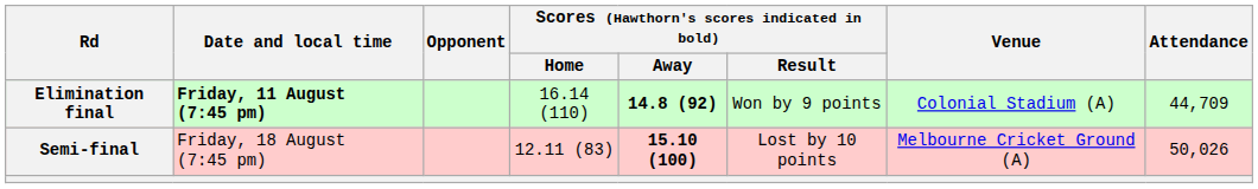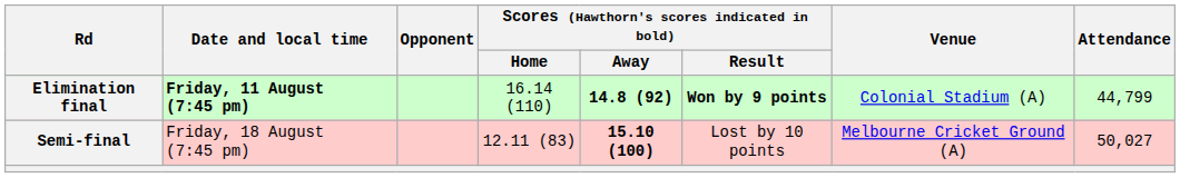 <table class="wikitable" style="font-size:90%; text-align:center; width: 100%; margin-left: auto; margin-right: auto">
 <tr>
 <th rowspan="2">Rd</th>
 <th rowspan="2">Date and local time</th>
 <th rowspan="2">Opponent</th>
 <th colspan="3">Scores <small>(Hawthorn's scores indicated in bold)</small></th>
 <th rowspan="2">Venue</th>
 <th rowspan="2">Attendance</th>
 </tr>
 <tr>
 <th>Home</th>
 <th>Away</th>
 <th>Result</th>
 </tr>
 <tr style="background:#cfc">
 <th>Elimination final</th>
 <td align=left><strong>Friday, 11 August (7:45 pm)</strong></td>
 <td align=left></td>
 <td>16.14 (110)</td>
 <td><strong>14.8 (92)</strong></td>
-<td>Won by 9 points</td>
+<td><strong>Won by 9 points</strong></td>
 <td><a href='#'>Colonial Stadium</a> (A)</td>
-<td>44,709</td>
+<td>44,799</td>
 </tr>
 <tr style="background:#fcc;">
 <th>Semi-final</th>
 <td align=left>Friday, 18 August (7:45 pm)</td>
 <td align=left></td>
 <td>12.11 (83)</td>
 <td><strong>15.10 (100)</strong></td>
 <td>Lost by 10 points</td>
 <td><a href='#'>Melbourne Cricket Ground</a> (A)</td>
-<td>50,026</td>
+<td>50,027</td>
 </tr>
 <tr>
 <th colspan="8"></th>
 </tr>
 </table>
